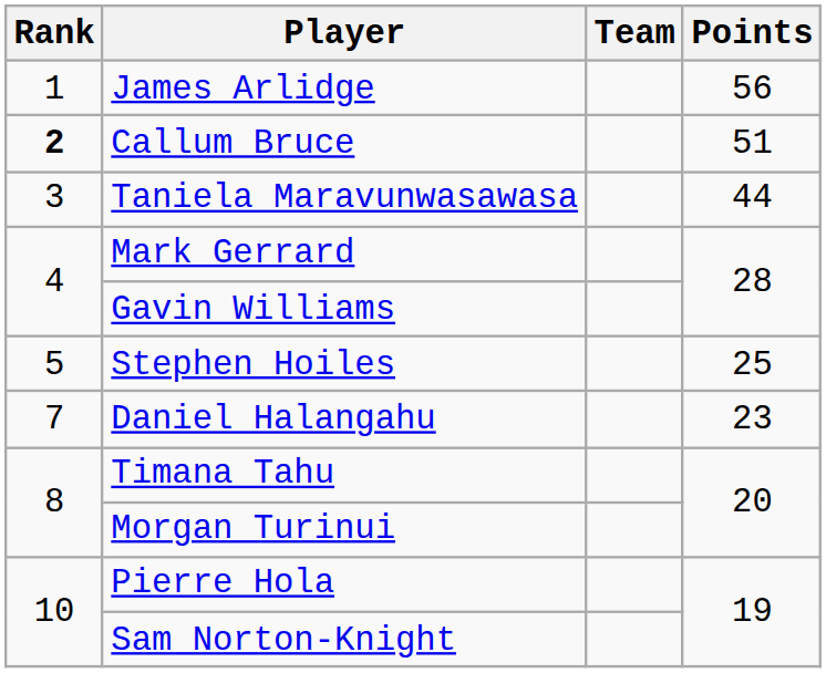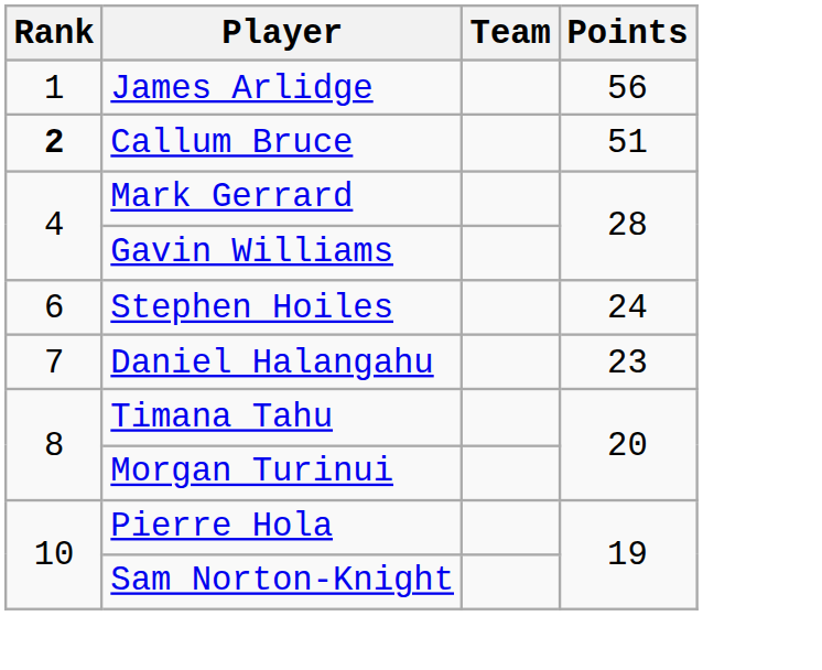 <table class="wikitable">
 <tr>
 <th>Rank</th>
 <th>Player</th>
 <th>Team</th>
 <th>Points</th>
 </tr>
 <tr>
 <td rowspan=1 align=center>1</td>
 <td><a href='#'>James Arlidge</a></td>
 <td></td>
 <td rowspan=1 align=center>56</td>
 </tr>
 <tr>
 <td rowspan=1 align=center><strong>2</strong></td>
 <td><a href='#'>Callum Bruce</a></td>
 <td></td>
 <td rowspan=1 align=center>51</td>
 </tr>
 <tr>
-<td rowspan=1 align=center>3</td>
-<td><a href='#'>Taniela Maravunwasawasa</a></td>
-<td></td>
-<td rowspan=1 align=center>44</td>
-</tr>
-<tr>
 <td rowspan=2 align=center>4</td>
 <td><a href='#'>Mark Gerrard</a></td>
 <td></td>
 <td rowspan=2 align=center>28</td>
 </tr>
 <tr>
 <td><a href='#'>Gavin Williams</a></td>
 <td></td>
 </tr>
 <tr>
-<td rowspan=1 align=center>5</td>
+<td rowspan=1 align=center>6</td>
 <td><a href='#'>Stephen Hoiles</a></td>
 <td></td>
-<td rowspan=1 align=center>25</td>
+<td rowspan=1 align=center>24</td>
 </tr>
 <tr>
 <td rowspan=1 align=center>7</td>
 <td><a href='#'>Daniel Halangahu</a></td>
 <td></td>
 <td rowspan=1 align=center>23</td>
 </tr>
 <tr>
 <td rowspan=2 align=center>8</td>
 <td><a href='#'>Timana Tahu</a></td>
 <td></td>
 <td rowspan=2 align=center>20</td>
 </tr>
 <tr>
 <td><a href='#'>Morgan Turinui</a></td>
 <td></td>
 </tr>
 <tr>
 <td rowspan=2 align=center>10</td>
 <td><a href='#'>Pierre Hola</a></td>
 <td></td>
 <td rowspan=2 align=center>19</td>
 </tr>
 <tr>
 <td><a href='#'>Sam Norton-Knight</a></td>
 <td></td>
 </tr>
 </table>
